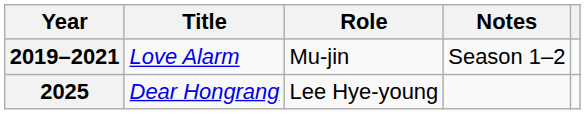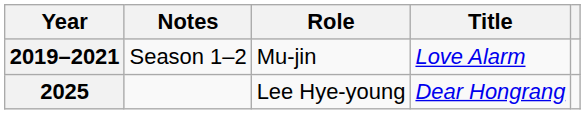 <table class="wikitable plainrowheaders">
 <tr>
 <th scope="col">Year</th>
+<th scope="col">Notes</th>
+<th scope="col">Role</th>
 <th scope="col">Title</th>
-<th scope="col">Role</th>
-<th scope="col">Notes</th>
 <th scope="col" class="unsortable"></th>
 </tr>
 <tr>
 <th scope="row">2019–2021</th>
+<td>Season 1–2</td>
+<td>Mu-jin</td>
 <td><em><a href='#'>Love Alarm</a></em></td>
-<td>Mu-jin</td>
-<td>Season 1–2</td>
 <td style="text-align:center"></td>
 </tr>
 <tr>
 <th scope="row">2025</th>
+<td></td>
+<td>Lee Hye-young</td>
 <td><em><a href='#'>Dear Hongrang</a></em></td>
-<td>Lee Hye-young</td>
-<td></td>
 <td style="text-align:center"></td>
 </tr>
 </table>
